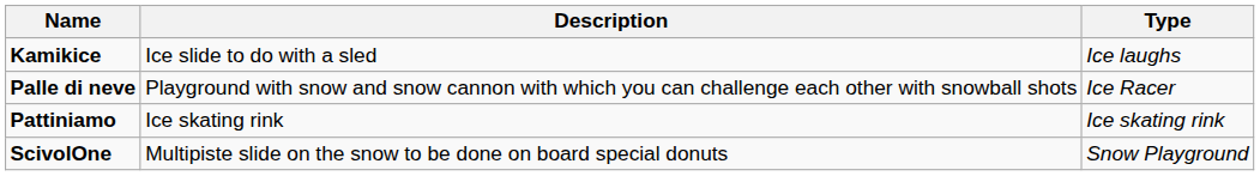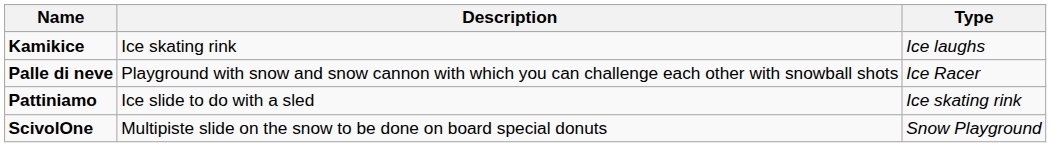 <table class="wikitable">
 <tr>
 <th>Name</th>
 <th>Description</th>
 <th>Type</th>
 </tr>
 <tr>
 <td><strong>Kamikice</strong></td>
-<td>Ice slide to do with a sled</td>
+<td>Ice skating rink</td>
 <td><em>Ice laughs</em></td>
 </tr>
 <tr>
 <td><strong>Palle di neve</strong></td>
 <td>Playground with snow and snow cannon with which you can challenge each other with snowball shots</td>
 <td><em>Ice Racer</em></td>
 </tr>
 <tr>
 <td><strong>Pattiniamo</strong></td>
-<td>Ice skating rink</td>
+<td>Ice slide to do with a sled</td>
 <td><em>Ice skating rink</em></td>
 </tr>
 <tr>
 <td><strong>ScivolOne</strong></td>
 <td>Multipiste slide on the snow to be done on board special donuts</td>
 <td><em>Snow Playground</em></td>
 </tr>
 </table>
